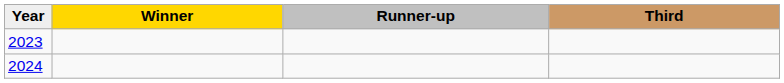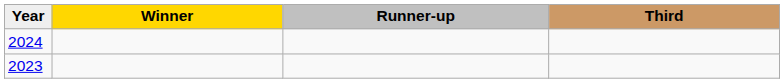 <table class="wikitable sortable" style="width:800px;">
 <tr>
 <th style="width:5%; background:#efefef;">Year</th>
 <th style="width:26%; background:gold">Winner</th>
 <th style="width:30%; background:silver">Runner-up</th>
 <th style="width:26%; background:#CC9966">Third</th>
 </tr>
 <tr>
+<td><a href='#'>2024</a></td>
+<td></td>
+<td></td>
+<td></td>
+</tr>
+<tr>
 <td><a href='#'>2023</a></td>
 <td></td>
 <td></td>
 <td></td>
 </tr>
-<tr>
-<td><a href='#'>2024</a></td>
-<td></td>
-<td></td>
-<td></td>
-</tr>
 </table>
